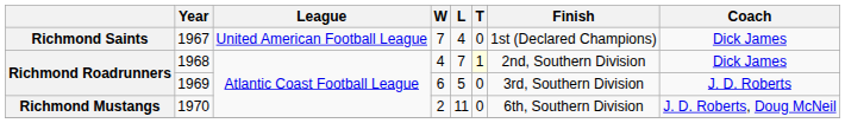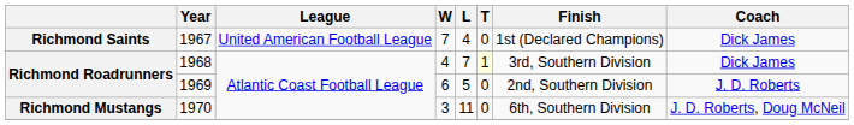 <table class="wikitable" style="text-align:center">
 <tr>
 <th></th>
 <th>Year</th>
 <th>League</th>
 <th>W</th>
 <th>L</th>
 <th>T</th>
 <th>Finish</th>
 <th>Coach</th>
 </tr>
 <tr>
 <th>Richmond Saints</th>
 <td>1967</td>
 <td><a href='#'>United American Football League</a></td>
 <td>7</td>
 <td>4</td>
 <td>0</td>
 <td>1st (Declared Champions)</td>
 <td><a href='#'>Dick James</a></td>
 </tr>
 <tr>
 <th rowspan=2>Richmond Roadrunners</th>
 <td>1968</td>
 <td rowspan=3><a href='#'>Atlantic Coast Football League</a></td>
 <td>4</td>
 <td>7</td>
 <td style="background: lightyellow;">1</td>
-<td>2nd, Southern Division</td>
+<td>3rd, Southern Division</td>
 <td><a href='#'>Dick James</a></td>
 </tr>
 <tr>
 <td>1969</td>
 <td>6</td>
 <td>5</td>
 <td>0</td>
-<td>3rd, Southern Division</td>
+<td>2nd, Southern Division</td>
 <td><a href='#'>J. D. Roberts</a></td>
 </tr>
 <tr>
 <th>Richmond Mustangs</th>
 <td>1970</td>
-<td>2</td>
+<td>3</td>
 <td>11</td>
 <td>0</td>
 <td>6th, Southern Division</td>
 <td><a href='#'>J. D. Roberts</a>, <a href='#'>Doug McNeil</a></td>
 </tr>
 <tr>
 </tr>
 </table>
